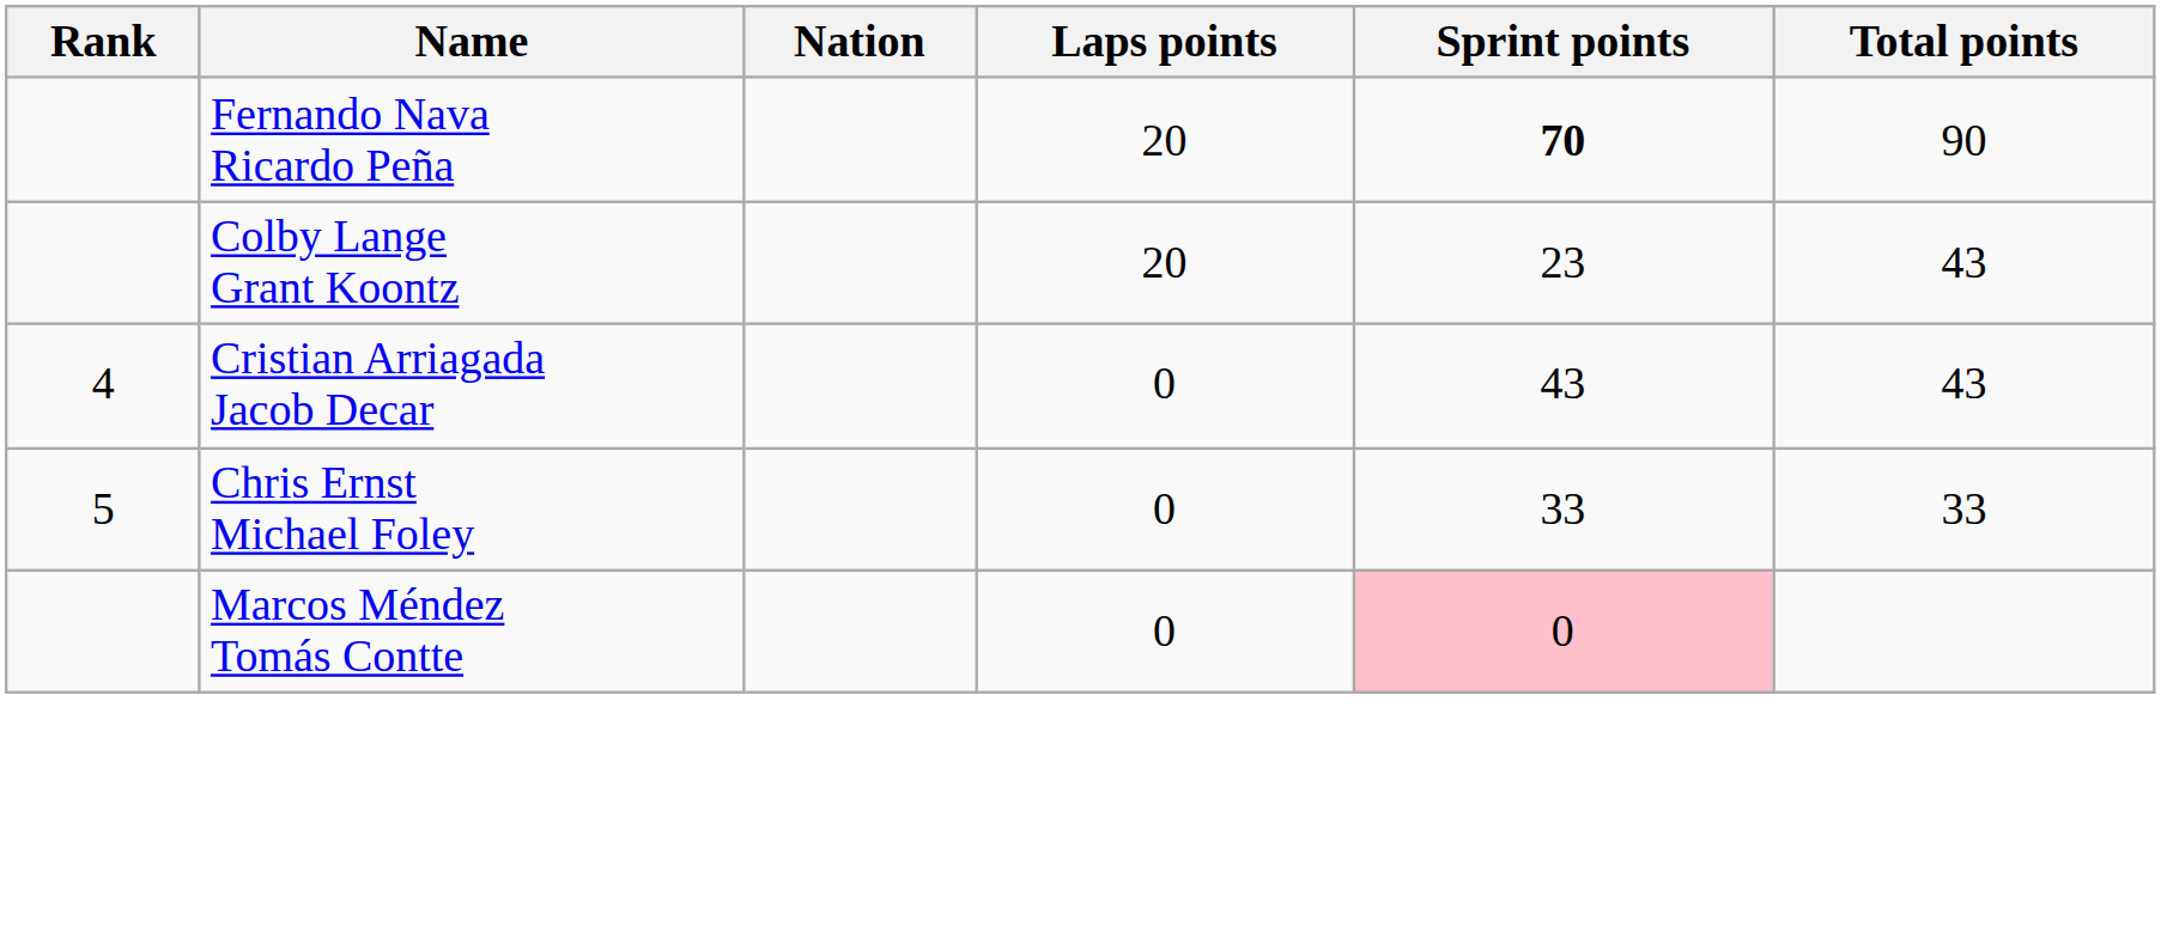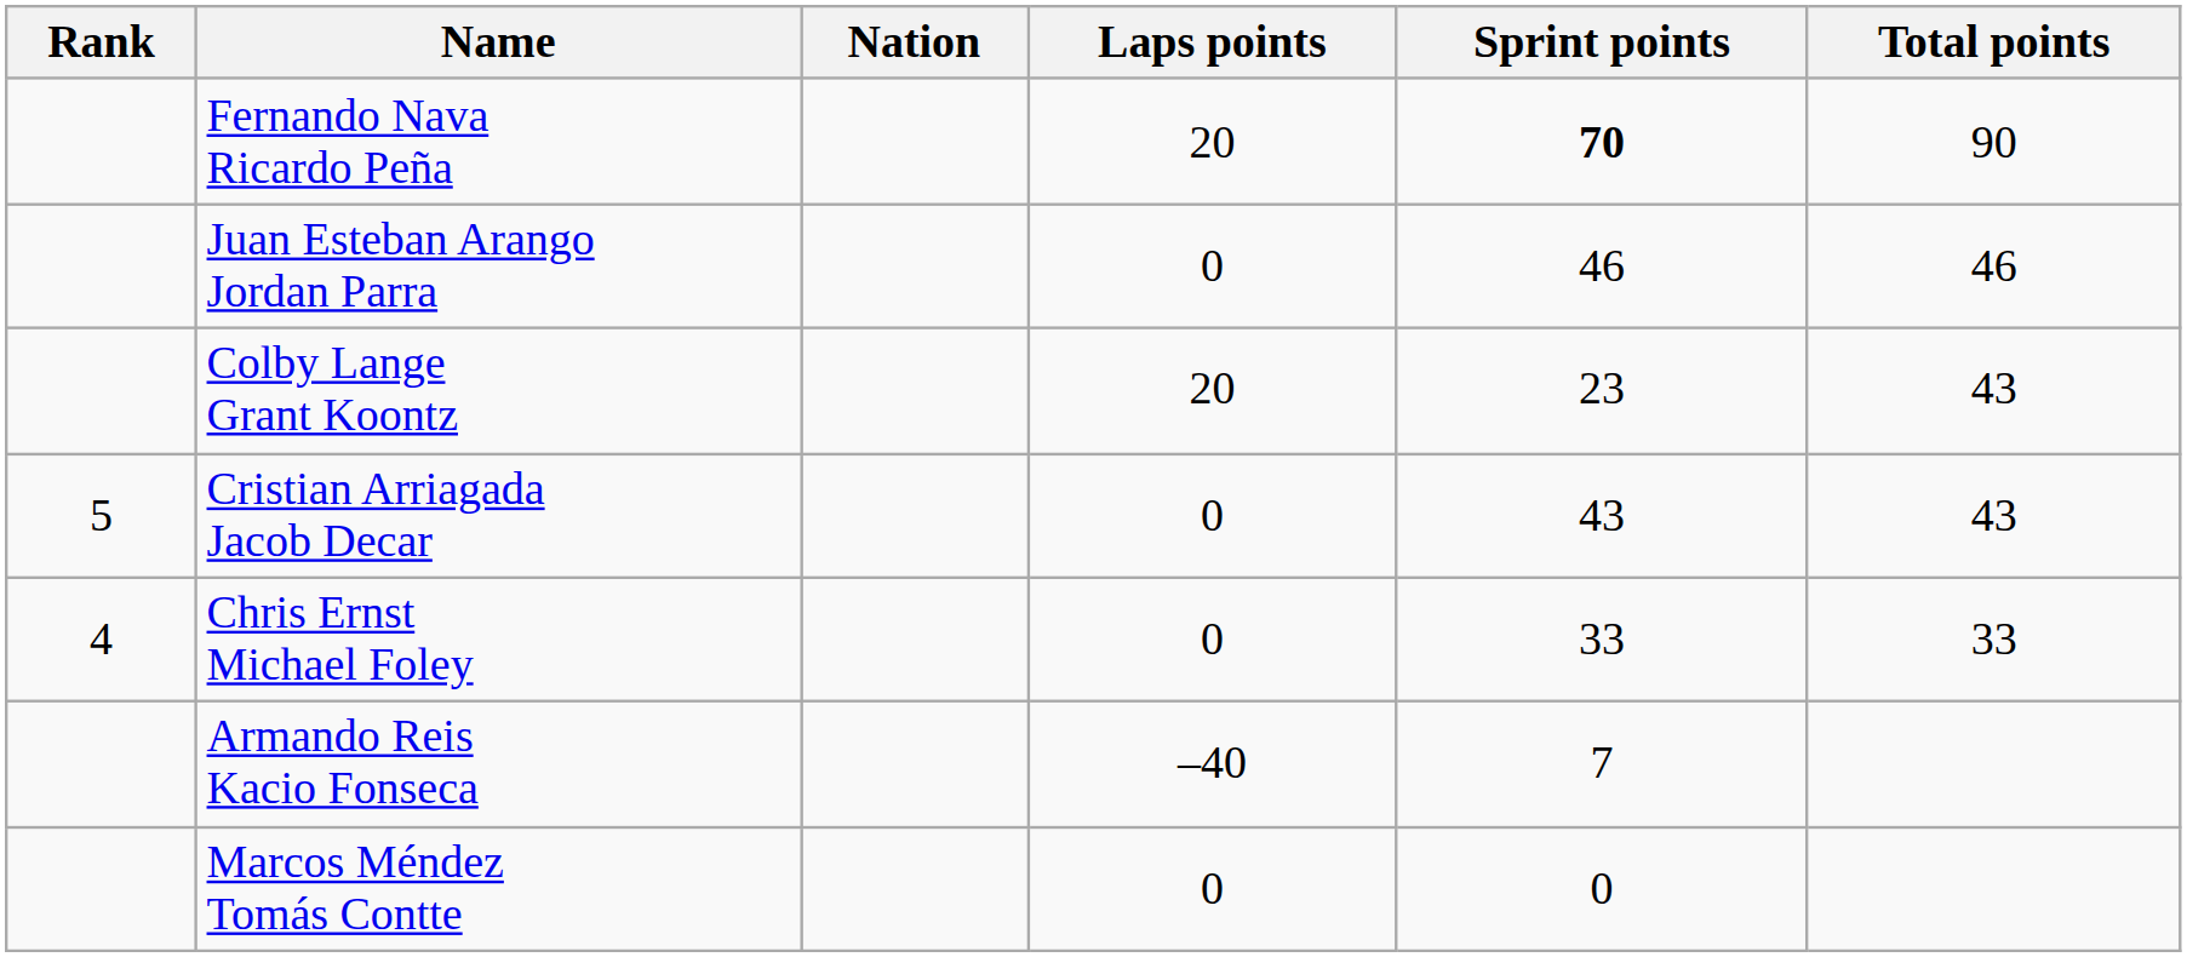 <table class="wikitable sortable" style="text-align:center" width=60%>
 <tr>
 <th>Rank</th>
 <th>Name</th>
 <th>Nation</th>
 <th>Laps points</th>
 <th>Sprint points</th>
 <th>Total points</th>
 </tr>
 <tr>
 <td></td>
 <td align=left><a href='#'>Fernando Nava</a><br><a href='#'>Ricardo Peña</a></td>
 <td align=left></td>
 <td>20</td>
 <td><strong>70</strong></td>
 <td>90</td>
 </tr>
 <tr>
 <td></td>
+<td align=left><a href='#'>Juan Esteban Arango</a><br><a href='#'>Jordan Parra</a></td>
+<td align=left></td>
+<td>0</td>
+<td>46</td>
+<td>46</td>
+</tr>
+<tr>
+<td></td>
 <td align=left><a href='#'>Colby Lange</a><br><a href='#'>Grant Koontz</a></td>
 <td align=left></td>
 <td>20</td>
 <td>23</td>
 <td>43</td>
 </tr>
 <tr>
-<td>4</td>
+<td>5</td>
 <td align=left><a href='#'>Cristian Arriagada</a><br><a href='#'>Jacob Decar</a></td>
 <td align=left></td>
 <td>0</td>
 <td>43</td>
 <td>43</td>
 </tr>
 <tr>
-<td>5</td>
+<td>4</td>
 <td align=left><a href='#'>Chris Ernst</a><br><a href='#'>Michael Foley</a></td>
 <td align=left></td>
 <td>0</td>
 <td>33</td>
 <td>33</td>
 </tr>
 <tr>
 <td></td>
+<td align=left><a href='#'>Armando Reis</a><br><a href='#'>Kacio Fonseca</a></td>
+<td align=left></td>
+<td>–40</td>
+<td>7</td>
+<td></td>
+</tr>
+<tr>
+<td></td>
 <td align=left><a href='#'>Marcos Méndez</a><br><a href='#'>Tomás Contte</a></td>
 <td align=left></td>
 <td>0</td>
-<td style="background: pink;">0</td>
+<td>0</td>
 <td></td>
 </tr>
 </table>
